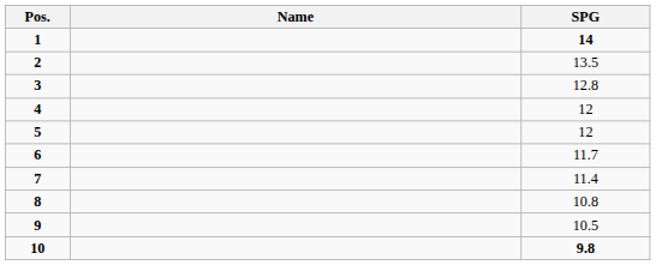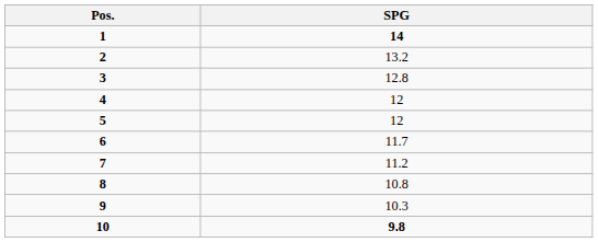 <table class="wikitable" style="width:80%;">
 <tr>
 <th style="width:10%;">Pos.</th>
-<th style="width:70%;">Name</th>
 <th style="width:20%;">SPG</th>
 </tr>
 <tr>
 <td align=center><strong>1</strong></td>
-<td><strong></strong></td>
 <td align=center><strong>14</strong></td>
 </tr>
 <tr>
 <td align=center><strong>2</strong></td>
-<td></td>
-<td align=center>13.5</td>
+<td align=center>13.2</td>
 </tr>
 <tr>
 <td align=center><strong>3</strong></td>
-<td></td>
 <td align=center>12.8</td>
 </tr>
 <tr>
 <td align=center><strong>4</strong></td>
-<td></td>
 <td align=center>12</td>
 </tr>
 <tr>
 <td align=center><strong>5</strong></td>
-<td></td>
 <td align=center>12</td>
 </tr>
 <tr>
 <td align=center><strong>6</strong></td>
-<td></td>
 <td align=center>11.7</td>
 </tr>
 <tr>
 <td align=center><strong>7</strong></td>
-<td></td>
-<td align=center>11.4</td>
+<td align=center>11.2</td>
 </tr>
 <tr>
 <td align=center><strong>8</strong></td>
-<td></td>
 <td align=center>10.8</td>
 </tr>
 <tr>
 <td align=center><strong>9</strong></td>
-<td></td>
-<td align=center>10.5</td>
+<td align=center>10.3</td>
 </tr>
 <tr>
 <td align=center><strong>10</strong></td>
-<td></td>
 <td align=center><strong>9.8</strong></td>
 </tr>
 </table>
